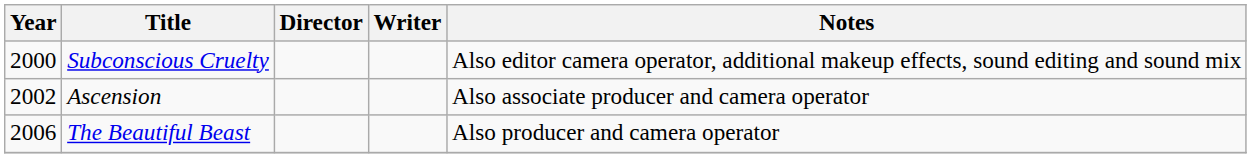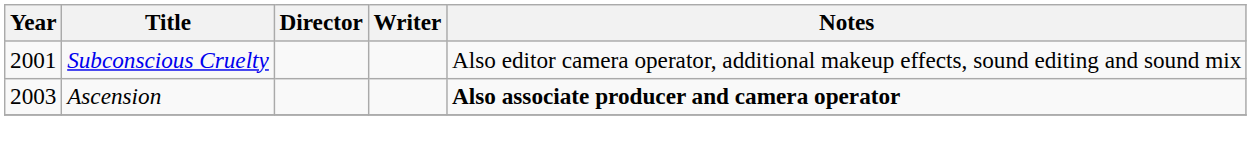 <table class="wikitable">
 <tr>
 <th>Year</th>
 <th>Title</th>
 <th>Director</th>
 <th>Writer</th>
 <th>Notes</th>
 </tr>
 <tr>
-<td>2000</td>
+<td>2001</td>
 <td><em><a href='#'>Subconscious Cruelty</a></em></td>
 <td></td>
 <td></td>
 <td>Also editor camera operator, additional makeup effects, sound editing and sound mix</td>
 </tr>
 <tr>
-<td>2002</td>
+<td>2003</td>
 <td><em>Ascension</em></td>
 <td></td>
 <td></td>
-<td>Also associate producer and camera operator</td>
-</tr>
-<tr>
-<td>2006</td>
-<td><em><a href='#'>The Beautiful Beast</a></em></td>
-<td></td>
-<td></td>
-<td>Also producer and camera operator</td>
+<td><strong>Also associate producer and camera operator</strong></td>
 </tr>
 <tr>
 </tr>
 </table>
